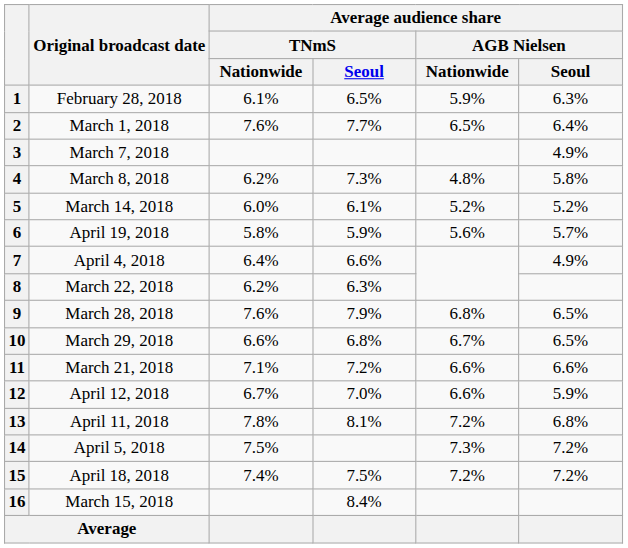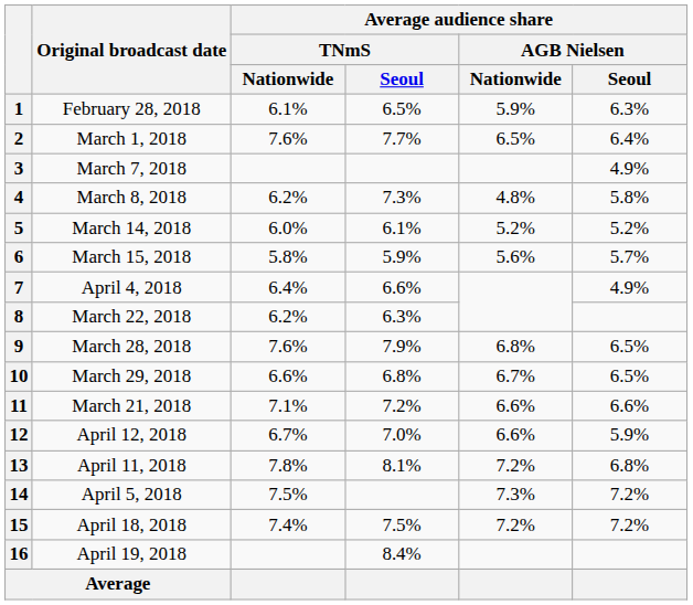 <table class="wikitable" style="text-align:center">
 <tr>
 <th rowspan="3"></th>
 <th rowspan="3">Original broadcast date</th>
 <th colspan="4">Average audience share</th>
 </tr>
 <tr>
 <th colspan="2">TNmS</th>
 <th colspan="2">AGB Nielsen</th>
 </tr>
 <tr>
 <th width="90">Nationwide</th>
 <th width="90"><a href='#'>Seoul</a></th>
 <th width="90">Nationwide</th>
 <th width="90">Seoul</th>
 </tr>
 <tr>
 <th>1</th>
 <td>February 28, 2018</td>
 <td>6.1% </td>
 <td>6.5%</td>
 <td>5.9% </td>
 <td>6.3% </td>
 </tr>
 <tr>
 <th>2</th>
 <td>March 1, 2018</td>
 <td>7.6% </td>
 <td>7.7%</td>
 <td>6.5% </td>
 <td>6.4% </td>
 </tr>
 <tr>
 <th>3</th>
 <td>March 7, 2018</td>
 <td> </td>
 <td></td>
 <td> </td>
 <td>4.9% </td>
 </tr>
 <tr>
 <th>4</th>
 <td>March 8, 2018</td>
 <td>6.2% </td>
 <td>7.3%</td>
 <td>4.8% </td>
 <td>5.8% </td>
 </tr>
 <tr>
 <th>5</th>
 <td>March 14, 2018</td>
 <td>6.0% </td>
 <td>6.1%</td>
 <td>5.2% </td>
 <td>5.2% </td>
 </tr>
 <tr>
 <th>6</th>
-<td>April 19, 2018</td>
+<td>March 15, 2018</td>
 <td>5.8% </td>
 <td>5.9%</td>
 <td>5.6% </td>
 <td>5.7% </td>
 </tr>
 <tr>
 <th>7</th>
 <td>April 4, 2018</td>
 <td>6.4% </td>
 <td>6.6%</td>
 <td rowspan="2"> </td>
 <td>4.9% </td>
 </tr>
 <tr>
 <th>8</th>
 <td>March 22, 2018</td>
 <td>6.2% </td>
 <td>6.3%</td>
 <td> </td>
 </tr>
 <tr>
 <th>9</th>
 <td>March 28, 2018</td>
 <td>7.6% </td>
 <td>7.9%</td>
 <td>6.8% </td>
 <td>6.5% </td>
 </tr>
 <tr>
 <th>10</th>
 <td>March 29, 2018</td>
 <td>6.6% </td>
 <td>6.8%</td>
 <td>6.7% </td>
 <td>6.5% </td>
 </tr>
 <tr>
 <th>11</th>
 <td>March 21, 2018</td>
 <td>7.1% </td>
 <td>7.2%</td>
 <td>6.6% </td>
 <td>6.6% </td>
 </tr>
 <tr>
 <th>12</th>
 <td>April 12, 2018</td>
 <td>6.7% </td>
 <td>7.0%</td>
 <td>6.6% </td>
 <td>5.9% </td>
 </tr>
 <tr>
 <th>13</th>
 <td>April 11, 2018</td>
 <td>7.8% </td>
 <td>8.1%</td>
 <td>7.2% </td>
 <td>6.8% </td>
 </tr>
 <tr>
 <th>14</th>
 <td>April 5, 2018</td>
 <td>7.5% </td>
 <td></td>
 <td>7.3% </td>
 <td>7.2% </td>
 </tr>
 <tr>
 <th>15</th>
 <td>April 18, 2018</td>
 <td>7.4% </td>
 <td>7.5%</td>
 <td>7.2% </td>
 <td>7.2% </td>
 </tr>
 <tr>
 <th>16</th>
-<td>March 15, 2018</td>
+<td>April 19, 2018</td>
 <td> </td>
 <td>8.4%</td>
 <td> </td>
 <td> </td>
 </tr>
 <tr>
 <th colspan="2">Average</th>
 <th></th>
 <th></th>
 <th></th>
 <th></th>
 </tr>
 </table>
